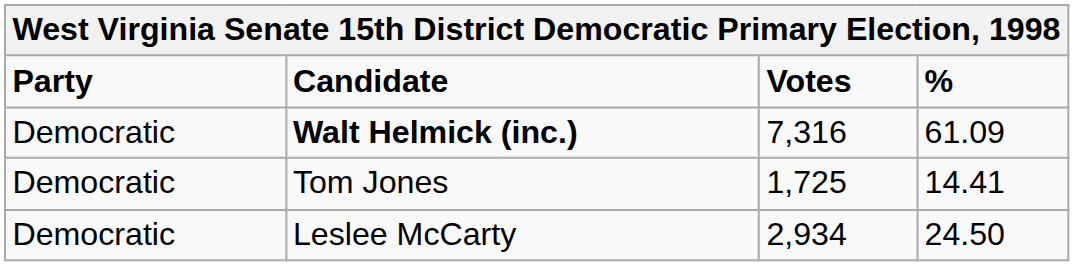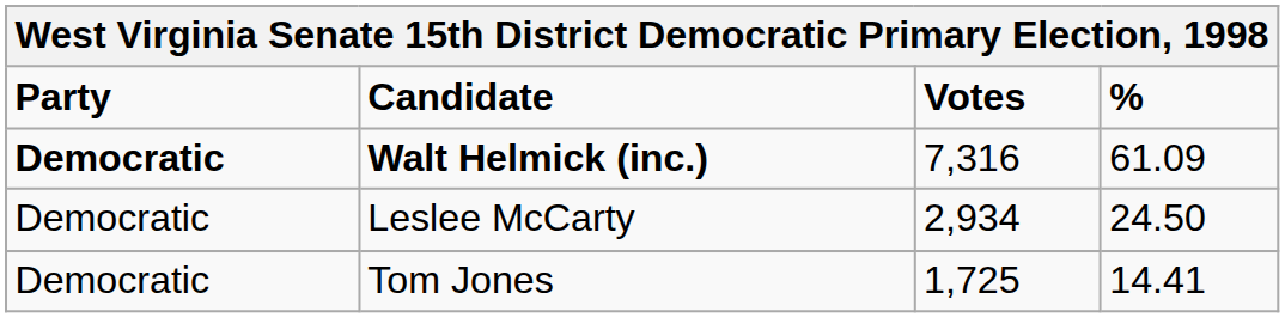 <table class="wikitable">
 <tr>
 <th colspan="4">West Virginia Senate 15th District Democratic Primary Election, 1998</th>
 </tr>
 <tr>
 <td><strong>Party</strong></td>
 <td><strong>Candidate</strong></td>
 <td><strong>Votes</strong></td>
 <td><strong>%</strong></td>
 </tr>
 <tr>
-<td>Democratic</td>
+<td><strong>Democratic</strong></td>
 <td><strong>Walt Helmick (inc.)</strong></td>
 <td>7,316</td>
 <td>61.09</td>
+</tr>
+<tr>
+<td>Democratic</td>
+<td>Leslee McCarty</td>
+<td>2,934</td>
+<td>24.50</td>
 </tr>
 <tr>
 <td>Democratic</td>
 <td>Tom Jones</td>
 <td>1,725</td>
 <td>14.41</td>
 </tr>
-<tr>
-<td>Democratic</td>
-<td>Leslee McCarty</td>
-<td>2,934</td>
-<td>24.50</td>
-</tr>
 </table>
